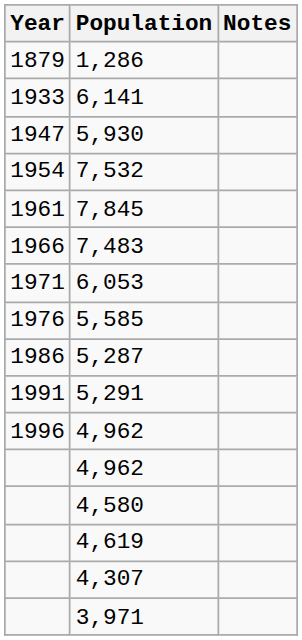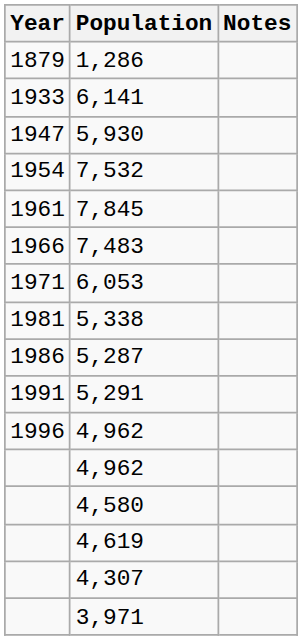 <table class="wikitable">
 <tr>
 <th>Year</th>
 <th>Population</th>
 <th>Notes</th>
 </tr>
 <tr>
 <td>1879</td>
 <td>1,286</td>
 <td></td>
 </tr>
 <tr>
 <td>1933</td>
 <td>6,141</td>
 <td></td>
 </tr>
 <tr>
 <td>1947</td>
 <td>5,930</td>
 <td></td>
 </tr>
 <tr>
 <td>1954</td>
 <td>7,532</td>
 <td></td>
 </tr>
 <tr>
 <td>1961</td>
 <td>7,845</td>
 <td></td>
 </tr>
 <tr>
 <td>1966</td>
 <td>7,483</td>
 <td></td>
 </tr>
 <tr>
 <td>1971</td>
 <td>6,053</td>
 <td></td>
 </tr>
 <tr>
-<td>1976</td>
-<td>5,585</td>
+<td>1981</td>
+<td>5,338</td>
 <td></td>
 </tr>
 <tr>
 <td>1986</td>
 <td>5,287</td>
 <td></td>
 </tr>
 <tr>
 <td>1991</td>
 <td>5,291</td>
 <td></td>
 </tr>
 <tr>
 <td>1996</td>
 <td>4,962</td>
 <td></td>
 </tr>
 <tr>
 <td></td>
 <td>4,962</td>
 <td></td>
 </tr>
 <tr>
 <td></td>
 <td>4,580</td>
 <td></td>
 </tr>
 <tr>
 <td></td>
 <td>4,619</td>
 <td></td>
 </tr>
 <tr>
 <td></td>
 <td>4,307</td>
 <td></td>
 </tr>
 <tr>
 <td></td>
 <td>3,971</td>
 <td></td>
 </tr>
 </table>
